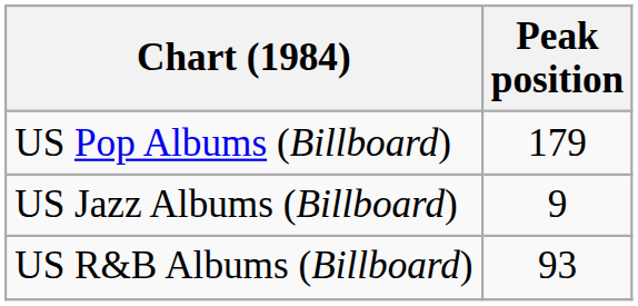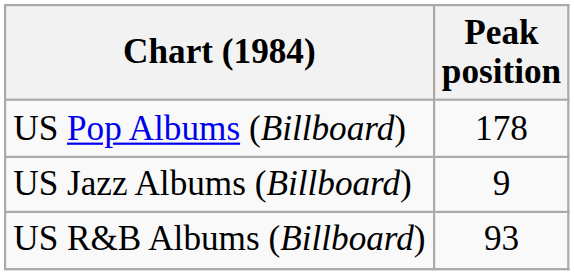 <table class="wikitable">
 <tr>
 <th>Chart (1984)</th>
 <th>Peak<br>position</th>
 </tr>
 <tr>
 <td>US <a href='#'>Pop Albums</a> (<em>Billboard</em>)</td>
-<td align="center">179</td>
+<td align="center">178</td>
 </tr>
 <tr>
 <td>US Jazz Albums (<em>Billboard</em>)</td>
 <td align="center">9</td>
 </tr>
 <tr>
 <td>US R&B Albums (<em>Billboard</em>)</td>
 <td align="center">93</td>
 </tr>
 <tr>
 </tr>
 </table>
